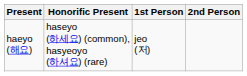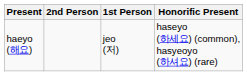 <table class="wikitable">
 <tr>
 <th>Present</th>
+<th>2nd Person</th>
+<th>1st Person</th>
 <th>Honorific Present</th>
-<th>1st Person</th>
-<th>2nd Person</th>
 </tr>
 <tr>
 <td>haeyo<br>(<a href='#'>해요</a>)</td>
+<td></td>
+<td>jeo<br>(저)</td>
 <td>haseyo<br>(<a href='#'>하세요</a>) (common),<br>hasyeoyo<br>(<a href='#'>하셔요</a>) (rare)</td>
-<td>jeo<br>(저)</td>
-<td></td>
 </tr>
 </table>
